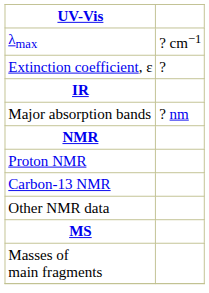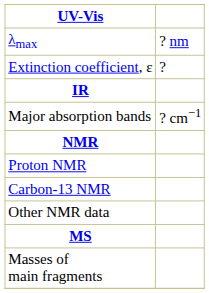 <table border="1" cellspacing="0" cellpadding="3" style="margin: 0 0 0 0.5em; background: #FFFFFF; border-collapse: collapse; border-color: #C0C090;">
 <tr>
 <th><a href='#'>UV-Vis</a></th>
 </tr>
 <tr>
 <td><a href='#'>λ<sub>max</sub></a></td>
-<td>? cm<sup>−1</sup></td>
+<td>? <a href='#'>nm</a></td>
 </tr>
 <tr>
 <td><a href='#'>Extinction coefficient</a>, ε</td>
 <td>?</td>
 </tr>
 <tr>
 <th><a href='#'>IR</a></th>
 </tr>
 <tr>
 <td>Major absorption bands</td>
-<td>? <a href='#'>nm</a></td>
+<td>? cm<sup>−1</sup></td>
 </tr>
 <tr>
 <th><a href='#'>NMR</a></th>
 </tr>
 <tr>
 <td><a href='#'>Proton NMR</a> </td>
 <td> </td>
 </tr>
 <tr>
 <td><a href='#'>Carbon-13 NMR</a> </td>
 <td> </td>
 </tr>
 <tr>
 <td>Other NMR data </td>
 <td> </td>
 </tr>
 <tr>
 <th><a href='#'>MS</a></th>
 </tr>
 <tr>
 <td>Masses of <br>main fragments</td>
 <td>  </td>
 </tr>
 <tr>
 </tr>
 </table>
